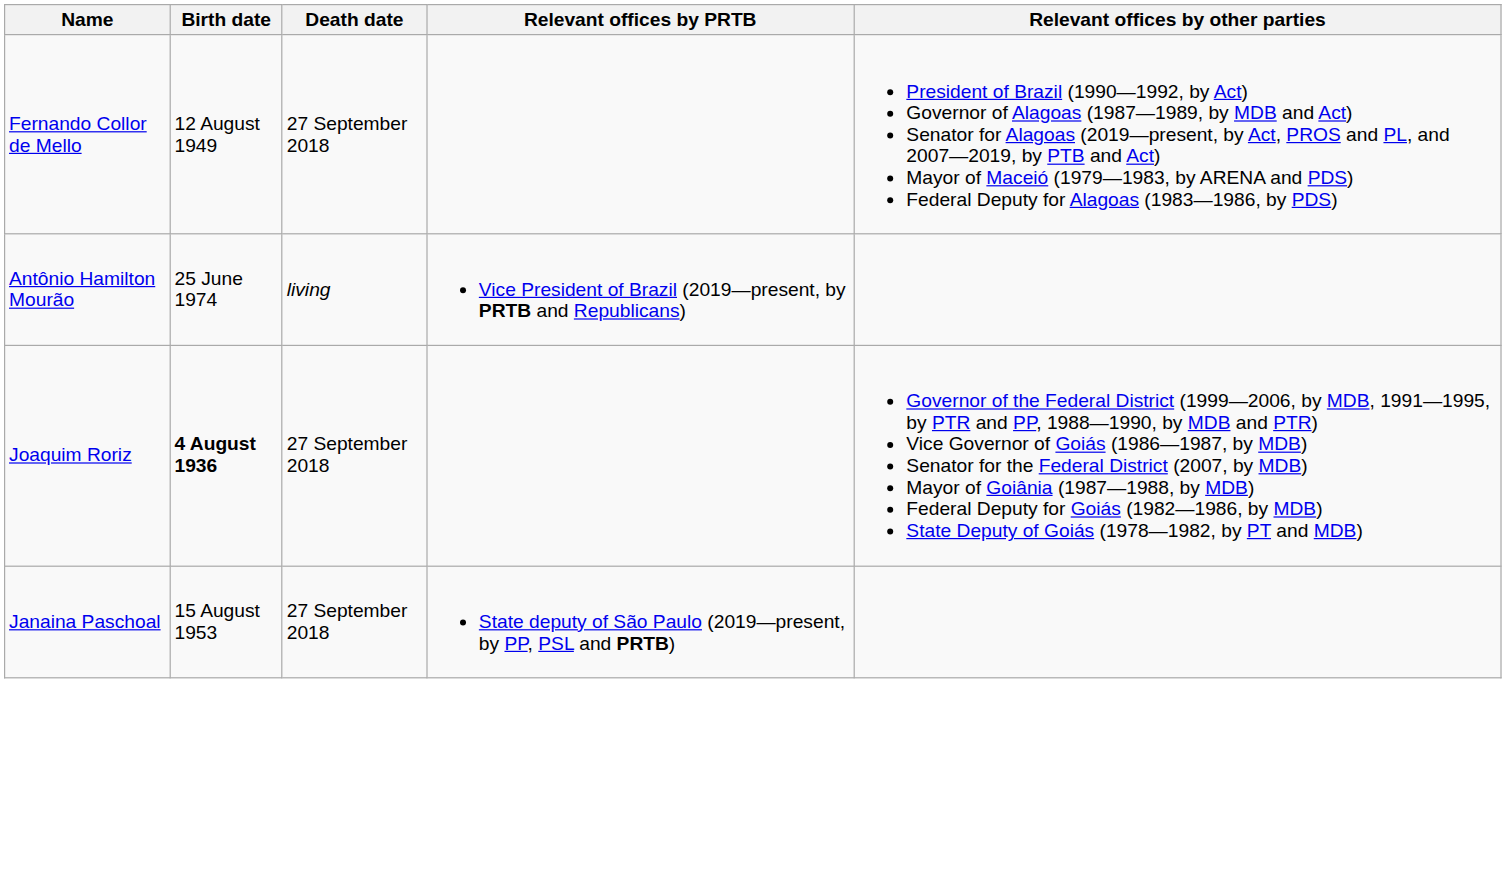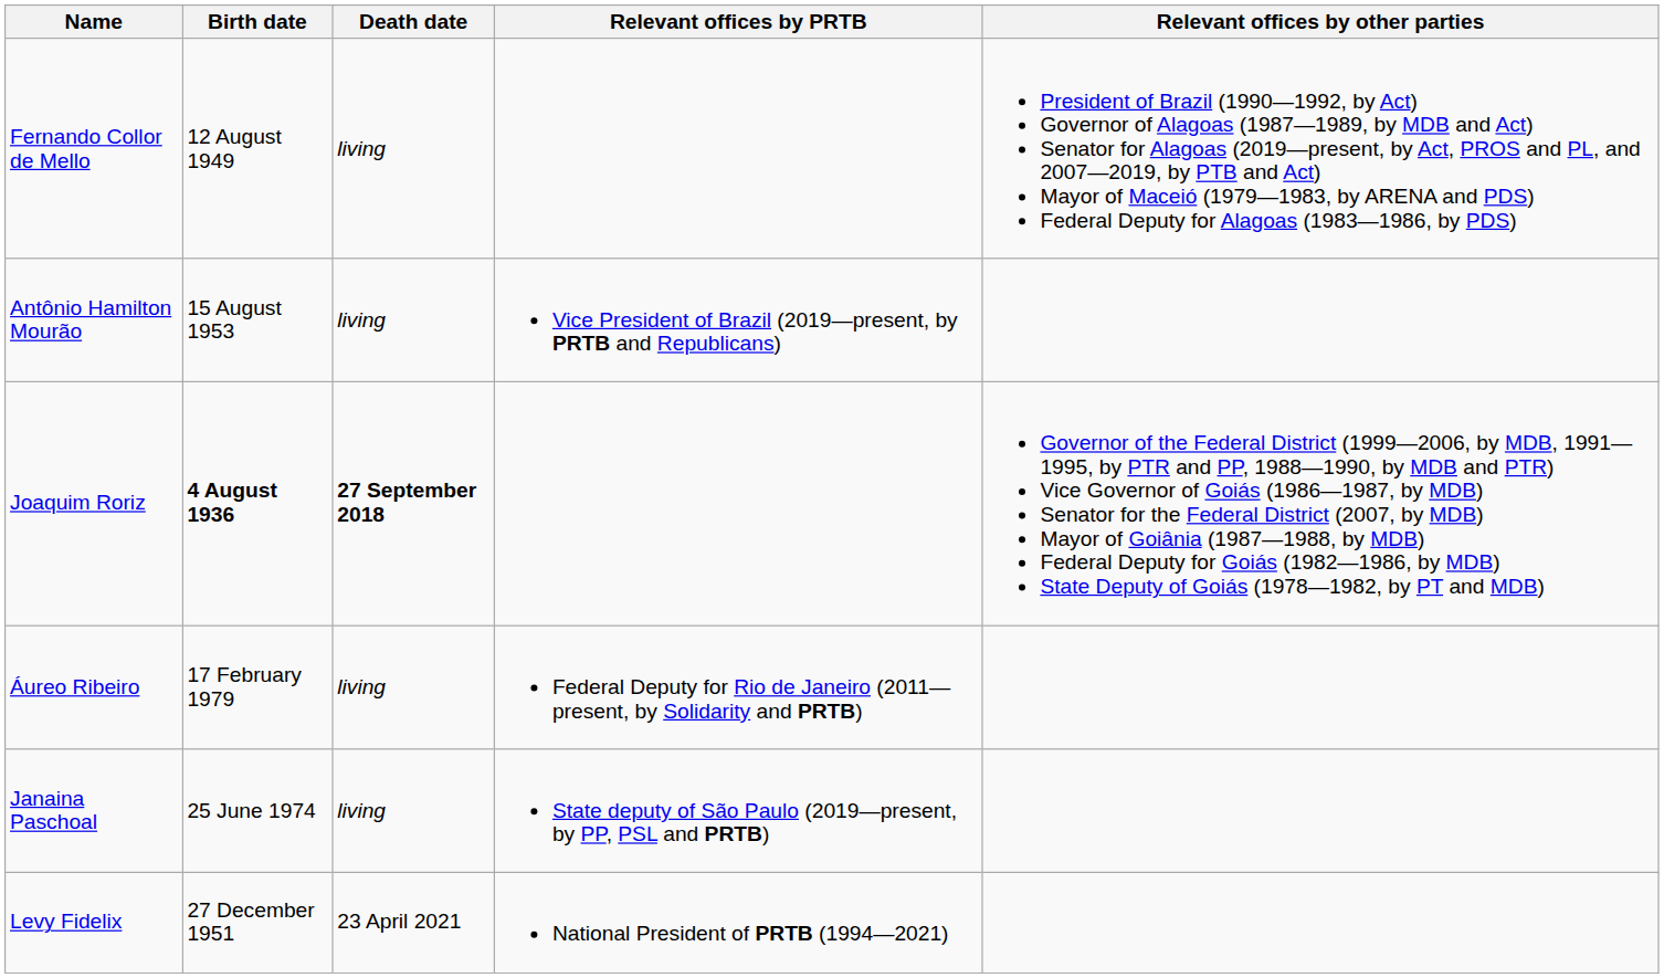 <table class="wikitable">
 <tr>
 <th>Name</th>
 <th>Birth date</th>
 <th>Death date</th>
 <th>Relevant offices by PRTB</th>
 <th>Relevant offices by other parties</th>
 </tr>
 <tr>
 <td><a href='#'>Fernando Collor de Mello</a></td>
 <td>12 August 1949</td>
-<td>27 September 2018</td>
+<td><em>living</em></td>
 <td></td>
 <td><br><ul><li><a href='#'>President of Brazil</a> (1990—1992, by <a href='#'>Act</a>)</li><li>Governor of <a href='#'>Alagoas</a> (1987—1989, by <a href='#'>MDB</a> and <a href='#'>Act</a>)</li><li>Senator for <a href='#'>Alagoas</a> (2019—present, by <a href='#'>Act</a>, <a href='#'>PROS</a> and <a href='#'>PL</a>, and 2007—2019, by <a href='#'>PTB</a> and <a href='#'>Act</a>)</li><li>Mayor of <a href='#'>Maceió</a> (1979—1983, by ARENA and <a href='#'>PDS</a>)</li><li>Federal Deputy for <a href='#'>Alagoas</a> (1983—1986, by <a href='#'>PDS</a>)</li></ul></td>
 </tr>
 <tr>
 <td><a href='#'>Antônio Hamilton Mourão</a></td>
-<td>25 June 1974</td>
+<td>15 August 1953</td>
 <td><em>living</em></td>
 <td><br><ul><li><a href='#'>Vice President of Brazil</a> (2019—present, by <strong>PRTB</strong> and <a href='#'>Republicans</a>)</li></ul></td>
 <td></td>
 </tr>
 <tr>
 <td><a href='#'>Joaquim Roriz</a></td>
 <td><strong>4 August 1936</strong></td>
-<td>27 September 2018</td>
+<td><strong>27 September 2018</strong></td>
 <td></td>
 <td><br><ul><li><a href='#'>Governor of the Federal District</a> (1999—2006, by <a href='#'>MDB</a>, 1991—1995, by <a href='#'>PTR</a> and <a href='#'>PP</a>, 1988—1990, by <a href='#'>MDB</a> and <a href='#'>PTR</a>)</li><li>Vice Governor of <a href='#'>Goiás</a> (1986—1987, by <a href='#'>MDB</a>)</li><li>Senator for the <a href='#'>Federal District</a> (2007, by <a href='#'>MDB</a>)</li><li>Mayor of <a href='#'>Goiânia</a> (1987—1988, by <a href='#'>MDB</a>)</li><li>Federal Deputy for <a href='#'>Goiás</a> (1982—1986, by <a href='#'>MDB</a>)</li><li><a href='#'>State Deputy of Goiás</a> (1978—1982, by <a href='#'>PT</a> and <a href='#'>MDB</a>)</li></ul></td>
 </tr>
 <tr>
+<td><a href='#'>Áureo Ribeiro</a></td>
+<td>17 February 1979</td>
+<td><em>living</em></td>
+<td><br><ul><li>Federal Deputy for <a href='#'>Rio de Janeiro</a> (2011—present, by <a href='#'>Solidarity</a> and <strong>PRTB</strong>)</li></ul></td>
+<td></td>
+</tr>
+<tr>
 <td><a href='#'>Janaina Paschoal</a></td>
-<td>15 August 1953</td>
-<td>27 September 2018</td>
+<td>25 June 1974</td>
+<td><em>living</em></td>
 <td><br><ul><li><a href='#'>State deputy of São Paulo</a> (2019—present, by <a href='#'>PP</a>, <a href='#'>PSL</a> and <strong>PRTB</strong>)</li></ul></td>
 <td></td>
 </tr>
+<tr>
+<td><a href='#'>Levy Fidelix</a></td>
+<td>27 December 1951</td>
+<td>23 April 2021</td>
+<td><br><ul><li>National President of <strong>PRTB</strong> (1994—2021)</li></ul></td>
+<td></td>
+</tr>
 </table>
